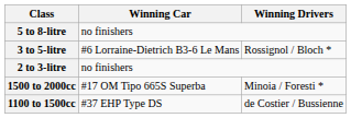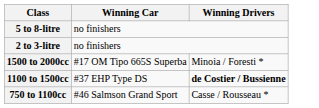 <table class="wikitable" style="font-size: 95%">
 <tr>
 <th>Class</th>
 <th>Winning Car</th>
 <th>Winning Drivers</th>
 </tr>
 <tr>
 <th>5 to 8-litre</th>
 <td colspan=2>no finishers</td>
-</tr>
-<tr>
-<th>3 to 5-litre</th>
-<td>#6 Lorraine-Dietrich B3-6 Le Mans</td>
-<td>Rossignol / Bloch *</td>
 </tr>
 <tr>
 <th>2 to 3-litre</th>
 <td colspan=2>no finishers</td>
 </tr>
 <tr>
 <th>1500 to 2000cc</th>
 <td>#17 OM Tipo 665S Superba</td>
 <td>Minoia / Foresti *</td>
 </tr>
 <tr>
 <th>1100 to 1500cc</th>
 <td>#37 EHP Type DS</td>
-<td>de Costier / Bussienne</td>
+<td><strong>de Costier / Bussienne</strong></td>
+</tr>
+<tr>
+<th>750 to 1100cc</th>
+<td>#46 Salmson Grand Sport</td>
+<td>Casse / Rousseau *</td>
 </tr>
 </table>
